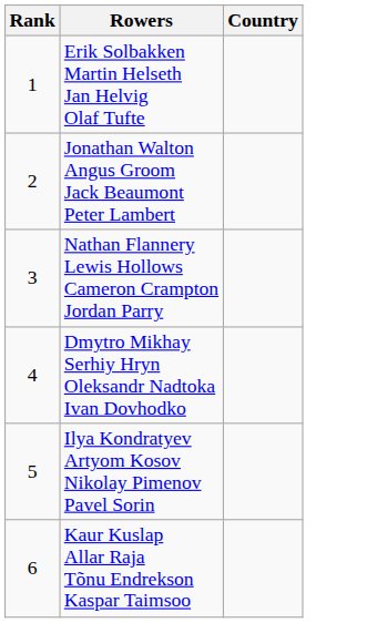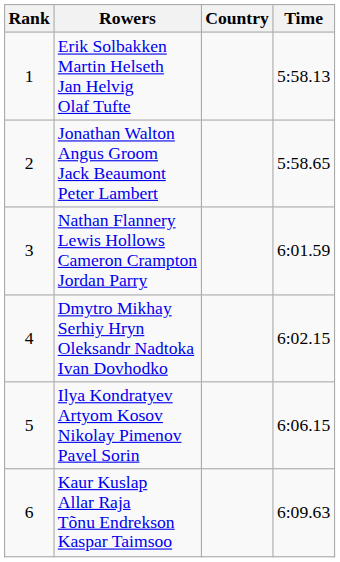 <table class="wikitable" style="text-align:center">
 <tr>
 <th>Rank</th>
 <th>Rowers</th>
 <th>Country</th>
+<th>Time</th>
 </tr>
 <tr>
 <td>1</td>
 <td align="left"><a href='#'>Erik Solbakken</a><br><a href='#'>Martin Helseth</a><br><a href='#'>Jan Helvig</a><br><a href='#'>Olaf Tufte</a></td>
 <td align="left"></td>
+<td>5:58.13</td>
 </tr>
 <tr>
 <td>2</td>
 <td align="left"><a href='#'>Jonathan Walton</a><br><a href='#'>Angus Groom</a><br><a href='#'>Jack Beaumont</a><br><a href='#'>Peter Lambert</a></td>
 <td align="left"></td>
+<td>5:58.65</td>
 </tr>
 <tr>
 <td>3</td>
 <td align="left"><a href='#'>Nathan Flannery</a><br><a href='#'>Lewis Hollows</a><br><a href='#'>Cameron Crampton</a><br><a href='#'>Jordan Parry</a></td>
 <td align="left"></td>
+<td>6:01.59</td>
 </tr>
 <tr>
 <td>4</td>
 <td align="left"><a href='#'>Dmytro Mikhay</a><br><a href='#'>Serhiy Hryn</a><br><a href='#'>Oleksandr Nadtoka</a><br><a href='#'>Ivan Dovhodko</a></td>
 <td align="left"></td>
+<td>6:02.15</td>
 </tr>
 <tr>
 <td>5</td>
 <td align="left"><a href='#'>Ilya Kondratyev</a><br><a href='#'>Artyom Kosov</a><br><a href='#'>Nikolay Pimenov</a><br><a href='#'>Pavel Sorin</a></td>
 <td align="left"></td>
+<td>6:06.15</td>
 </tr>
 <tr>
 <td>6</td>
 <td align="left"><a href='#'>Kaur Kuslap</a><br><a href='#'>Allar Raja</a><br><a href='#'>Tõnu Endrekson</a><br><a href='#'>Kaspar Taimsoo</a></td>
 <td align="left"></td>
+<td>6:09.63</td>
 </tr>
 </table>
